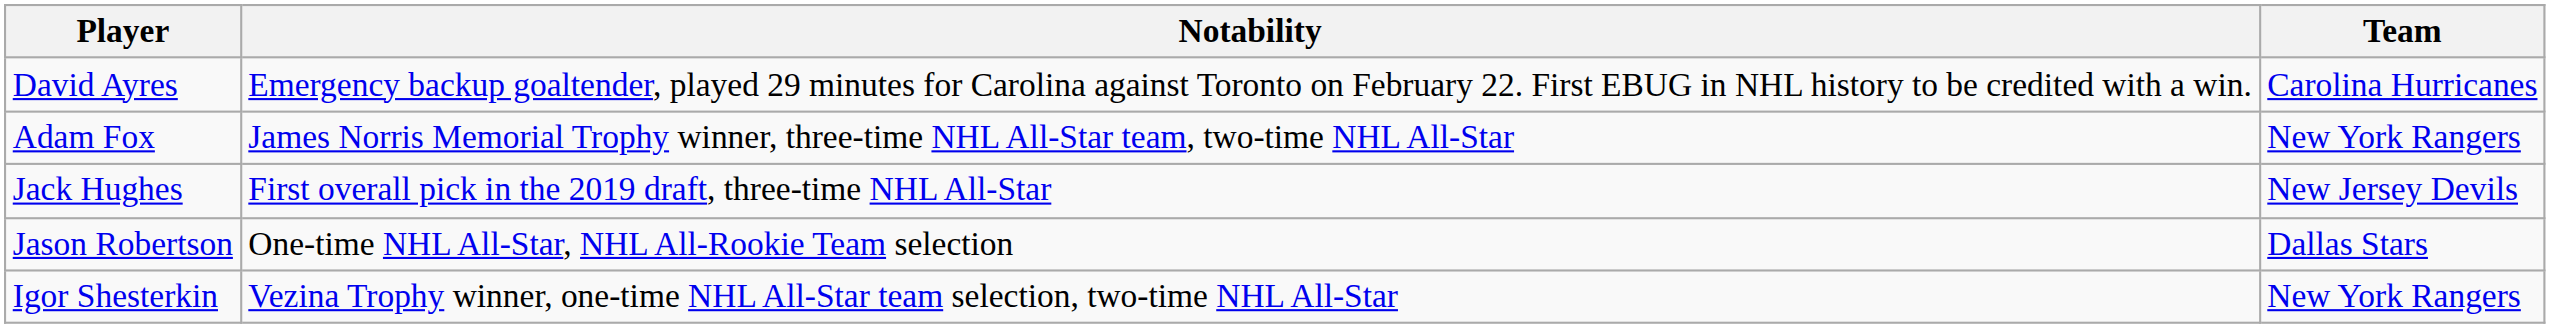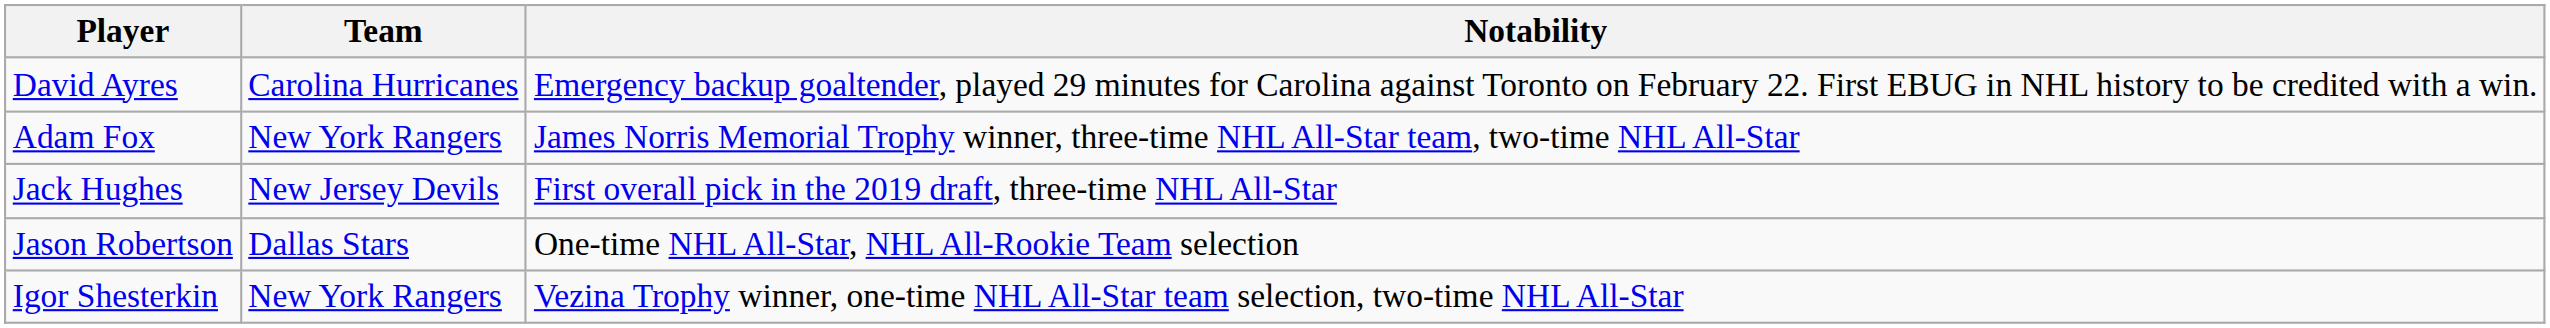 <table class="wikitable">
 <tr>
 <th>Player</th>
+<th>Team</th>
 <th>Notability</th>
-<th>Team</th>
 </tr>
 <tr>
 <td><a href='#'>David Ayres</a></td>
+<td><a href='#'>Carolina Hurricanes</a></td>
 <td><a href='#'>Emergency backup goaltender</a>, played 29 minutes for Carolina against Toronto on February 22. First EBUG in NHL history to be credited with a win.</td>
-<td><a href='#'>Carolina Hurricanes</a></td>
 </tr>
 <tr>
 <td><a href='#'>Adam Fox</a></td>
+<td><a href='#'>New York Rangers</a></td>
 <td><a href='#'>James Norris Memorial Trophy</a> winner, three-time <a href='#'>NHL All-Star team</a>, two-time <a href='#'>NHL All-Star</a></td>
-<td><a href='#'>New York Rangers</a></td>
 </tr>
 <tr>
 <td><a href='#'>Jack Hughes</a></td>
+<td><a href='#'>New Jersey Devils</a></td>
 <td><a href='#'>First overall pick in the 2019 draft</a>, three-time <a href='#'>NHL All-Star</a></td>
-<td><a href='#'>New Jersey Devils</a></td>
 </tr>
 <tr>
 <td><a href='#'>Jason Robertson</a></td>
+<td><a href='#'>Dallas Stars</a></td>
 <td>One-time <a href='#'>NHL All-Star</a>, <a href='#'>NHL All-Rookie Team</a> selection</td>
-<td><a href='#'>Dallas Stars</a></td>
 </tr>
 <tr>
 <td><a href='#'>Igor Shesterkin</a></td>
+<td><a href='#'>New York Rangers</a></td>
 <td><a href='#'>Vezina Trophy</a> winner, one-time <a href='#'>NHL All-Star team</a> selection, two-time <a href='#'>NHL All-Star</a></td>
-<td><a href='#'>New York Rangers</a></td>
 </tr>
 </table>
